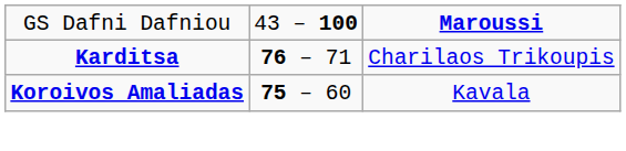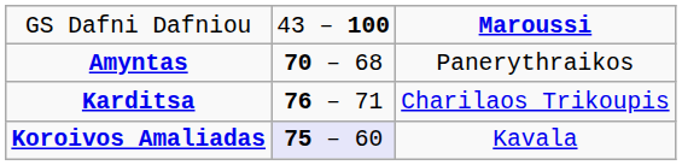 <table class="wikitable" style="text-align: center; font-size:100%">
 <tr>
 <td>GS Dafni Dafniou</td>
 <td>43 – <strong>100</strong></td>
 <td><strong><a href='#'>Maroussi</a></strong></td>
+</tr>
+<tr>
+<td><strong><a href='#'>Amyntas</a></strong></td>
+<td><strong>70</strong> – 68</td>
+<td>Panerythraikos</td>
 </tr>
 <tr>
 <td><strong><a href='#'>Karditsa</a></strong></td>
 <td><strong>76</strong> – 71</td>
 <td><a href='#'>Charilaos Trikoupis</a></td>
 </tr>
 <tr>
 <td><strong><a href='#'>Koroivos Amaliadas</a></strong></td>
-<td><strong>75</strong> – 60</td>
+<td style="background: lavender;"><strong>75</strong> – 60</td>
 <td><a href='#'>Kavala</a></td>
 </tr>
 </table>
